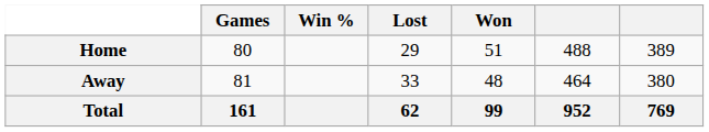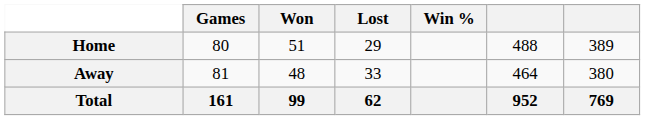 <table class="wikitable" style="font-size:95%; text-align:center; width:38em; border:0;margin: 0.5em auto;">
 <tr>
 <td width="28%" style="background:#fff;border:0;"></td>
 <th width="12%">Games</th>
+<th width="12%">Won</th>
+<th width="12%">Lost</th>
 <th width="12%">Win %</th>
-<th width="12%">Lost</th>
-<th width="12%">Won</th>
 <th width="12%"></th>
 <th width="12%"></th>
 </tr>
 <tr>
 <th>Home</th>
 <td>80</td>
+<td>51</td>
+<td>29</td>
 <td></td>
-<td>29</td>
-<td>51</td>
 <td>488</td>
 <td>389</td>
 </tr>
 <tr>
 <th>Away</th>
 <td>81</td>
+<td>48</td>
+<td>33</td>
 <td></td>
-<td>33</td>
-<td>48</td>
 <td>464</td>
 <td>380</td>
 </tr>
 <tr>
 <th>Total</th>
 <th>161</th>
+<th>99</th>
+<th>62</th>
 <th></th>
-<th>62</th>
-<th>99</th>
 <th>952</th>
 <th>769</th>
 </tr>
 </table>
